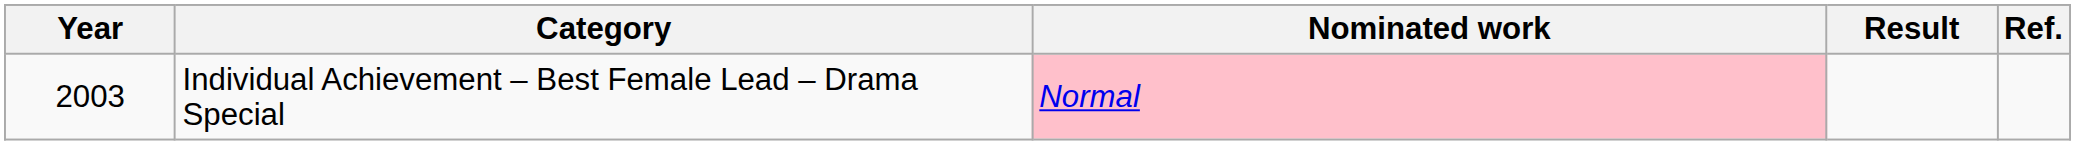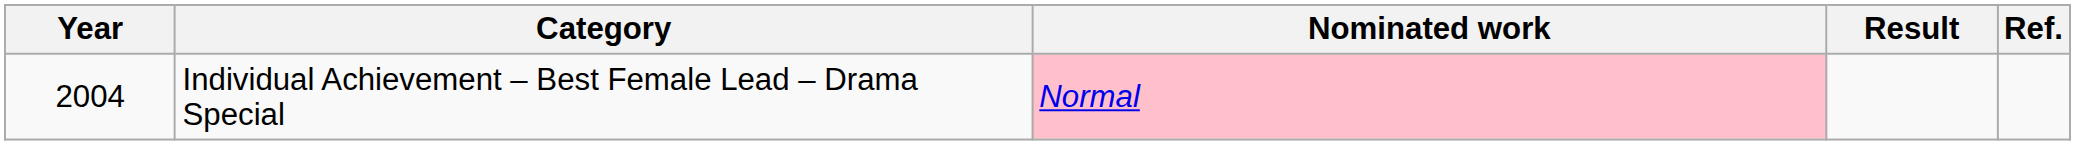 <table class=wikitable>
 <tr>
 <th scope="col" style="width:5em;">Year</th>
 <th scope="col" style="width:27em;">Category</th>
 <th scope="col" style="width:25em;">Nominated work</th>
 <th scope="col" style="width:5em;">Result</th>
 <th>Ref.</th>
 </tr>
 <tr>
-<td style="text-align:center;">2003</td>
+<td style="text-align:center;">2004</td>
 <td>Individual Achievement – Best Female Lead – Drama Special</td>
 <td style="background: pink;"><em><a href='#'>Normal</a></em></td>
 <td></td>
 <td align=center></td>
 </tr>
 </table>
